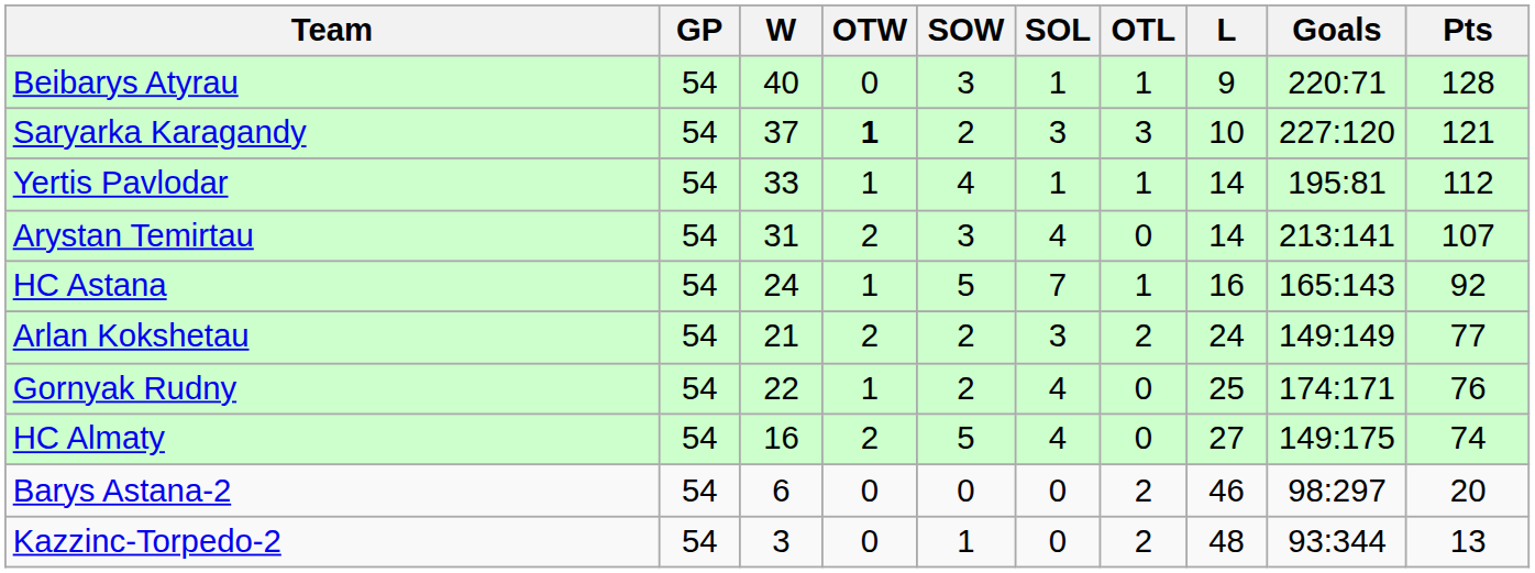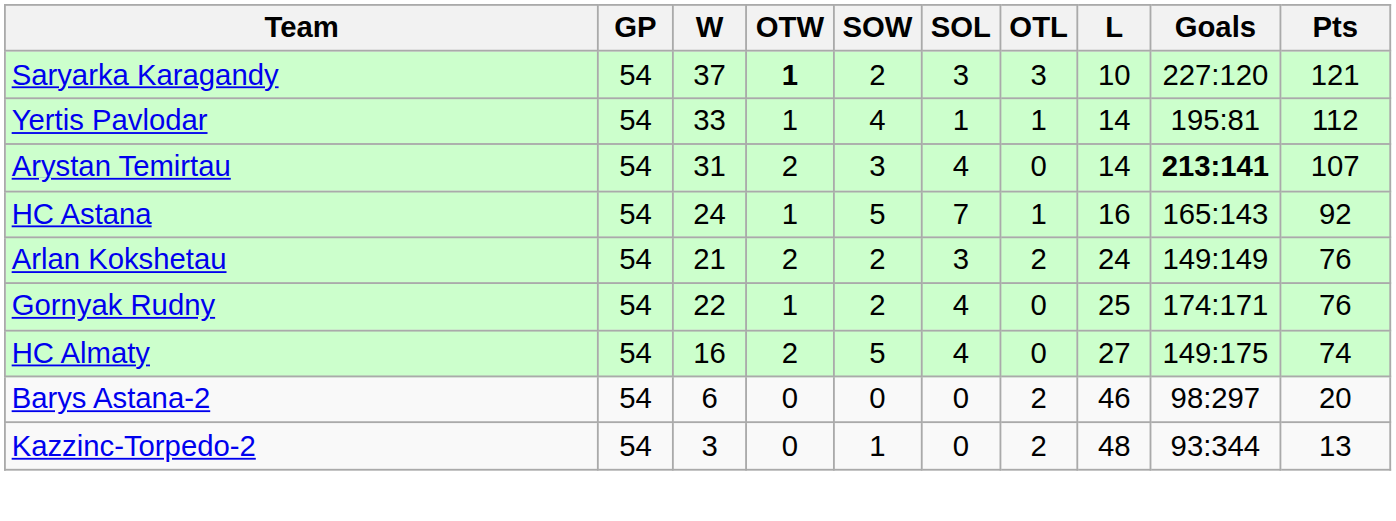 <table class="wikitable" width="60%">
 <tr>
 <th width="40%" bgcolor="#e0e0e0">Team</th>
 <th width="5%" bgcolor="#e0e0e0">GP</th>
 <th width="5%" bgcolor="#e0e0e0">W</th>
 <th width="5%" bgcolor="#e0e0e0">OTW</th>
 <th width="5%" bgcolor="#e0e0e0">SOW</th>
 <th width="5%" bgcolor="#e0e0e0">SOL</th>
 <th width="5%" bgcolor="#e0e0e0">OTL</th>
 <th width="5%" bgcolor="#e0e0e0">L</th>
 <th width="7.5%" bgcolor="#e0e0e0">Goals</th>
 <th width="7.5%" bgcolor="#e0e0e0">Pts</th>
-</tr>
-<tr align="center" bgcolor="#CCFFCC">
-<td align="left"><a href='#'>Beibarys Atyrau</a></td>
-<td>54</td>
-<td>40</td>
-<td>0</td>
-<td>3</td>
-<td>1</td>
-<td>1</td>
-<td>9</td>
-<td>220:71</td>
-<td>128</td>
 </tr>
 <tr align="center" bgcolor="#CCFFCC">
 <td align="left"><a href='#'>Saryarka Karagandy</a></td>
 <td>54</td>
 <td>37</td>
 <td><strong>1</strong></td>
 <td>2</td>
 <td>3</td>
 <td>3</td>
 <td>10</td>
 <td>227:120</td>
 <td>121</td>
 </tr>
 <tr align="center" bgcolor="#CCFFCC">
 <td align="left"><a href='#'>Yertis Pavlodar</a></td>
 <td>54</td>
 <td>33</td>
 <td>1</td>
 <td>4</td>
 <td>1</td>
 <td>1</td>
 <td>14</td>
 <td>195:81</td>
 <td>112</td>
 </tr>
 <tr align="center" bgcolor="#CCFFCC">
 <td align="left"><a href='#'>Arystan Temirtau</a></td>
 <td>54</td>
 <td>31</td>
 <td>2</td>
 <td>3</td>
 <td>4</td>
 <td>0</td>
 <td>14</td>
-<td>213:141</td>
+<td><strong>213:141</strong></td>
 <td>107</td>
 </tr>
 <tr align="center" bgcolor="#CCFFCC">
 <td align="left"><a href='#'>HC Astana</a></td>
 <td>54</td>
 <td>24</td>
 <td>1</td>
 <td>5</td>
 <td>7</td>
 <td>1</td>
 <td>16</td>
 <td>165:143</td>
 <td>92</td>
 </tr>
 <tr align="center" bgcolor="#CCFFCC">
 <td align="left"><a href='#'>Arlan Kokshetau</a></td>
 <td>54</td>
 <td>21</td>
 <td>2</td>
 <td>2</td>
 <td>3</td>
 <td>2</td>
 <td>24</td>
 <td>149:149</td>
-<td>77</td>
+<td>76</td>
 </tr>
 <tr align="center" bgcolor="#CCFFCC">
 <td align="left"><a href='#'>Gornyak Rudny</a></td>
 <td>54</td>
 <td>22</td>
 <td>1</td>
 <td>2</td>
 <td>4</td>
 <td>0</td>
 <td>25</td>
 <td>174:171</td>
 <td>76</td>
 </tr>
 <tr align="center" bgcolor="#CCFFCC">
 <td align="left"><a href='#'>HC Almaty</a></td>
 <td>54</td>
 <td>16</td>
 <td>2</td>
 <td>5</td>
 <td>4</td>
 <td>0</td>
 <td>27</td>
 <td>149:175</td>
 <td>74</td>
 </tr>
 <tr align="center">
 <td align="left"><a href='#'>Barys Astana-2</a></td>
 <td>54</td>
 <td>6</td>
 <td>0</td>
 <td>0</td>
 <td>0</td>
 <td>2</td>
 <td>46</td>
 <td>98:297</td>
 <td>20</td>
 </tr>
 <tr align="center">
 <td align="left"><a href='#'>Kazzinc-Torpedo-2</a></td>
 <td>54</td>
 <td>3</td>
 <td>0</td>
 <td>1</td>
 <td>0</td>
 <td>2</td>
 <td>48</td>
 <td>93:344</td>
 <td>13</td>
 </tr>
 </table>
